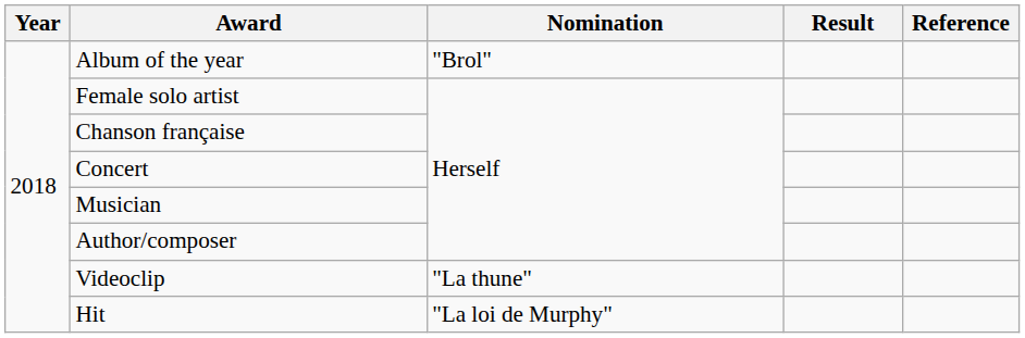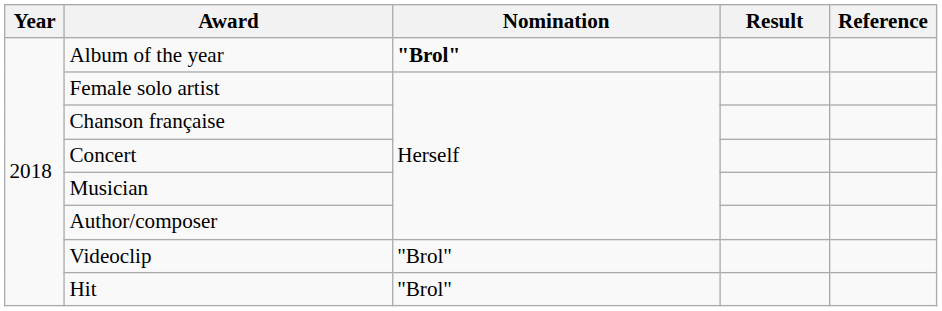 <table class="wikitable" style="width:80%;">
 <tr>
 <th width=5%>Year</th>
 <th style="width:30%;">Award</th>
 <th style="width:30%;">Nomination</th>
 <th style="width:10%;">Result</th>
 <th style="width:5%;">Reference</th>
 </tr>
 <tr>
 <td rowspan="10">2018</td>
 <td>Album of the year</td>
-<td>"Brol"</td>
+<td><strong>"Brol"</strong></td>
 <td></td>
 <td></td>
 </tr>
 <tr>
 <td>Female solo artist</td>
 <td rowspan="5">Herself</td>
 <td></td>
 <td></td>
 </tr>
 <tr>
 <td>Chanson française</td>
 <td></td>
 <td></td>
 </tr>
 <tr>
 <td>Concert</td>
 <td></td>
 <td></td>
 </tr>
 <tr>
 <td>Musician</td>
 <td></td>
 <td></td>
 </tr>
 <tr>
 <td>Author/composer</td>
 <td></td>
 <td></td>
 </tr>
 <tr>
 <td>Videoclip</td>
-<td>"La thune"</td>
+<td>"Brol"</td>
 <td></td>
 <td></td>
 </tr>
 <tr>
 <td>Hit</td>
-<td>"La loi de Murphy"</td>
+<td>"Brol"</td>
 <td></td>
 <td></td>
 </tr>
 </table>
